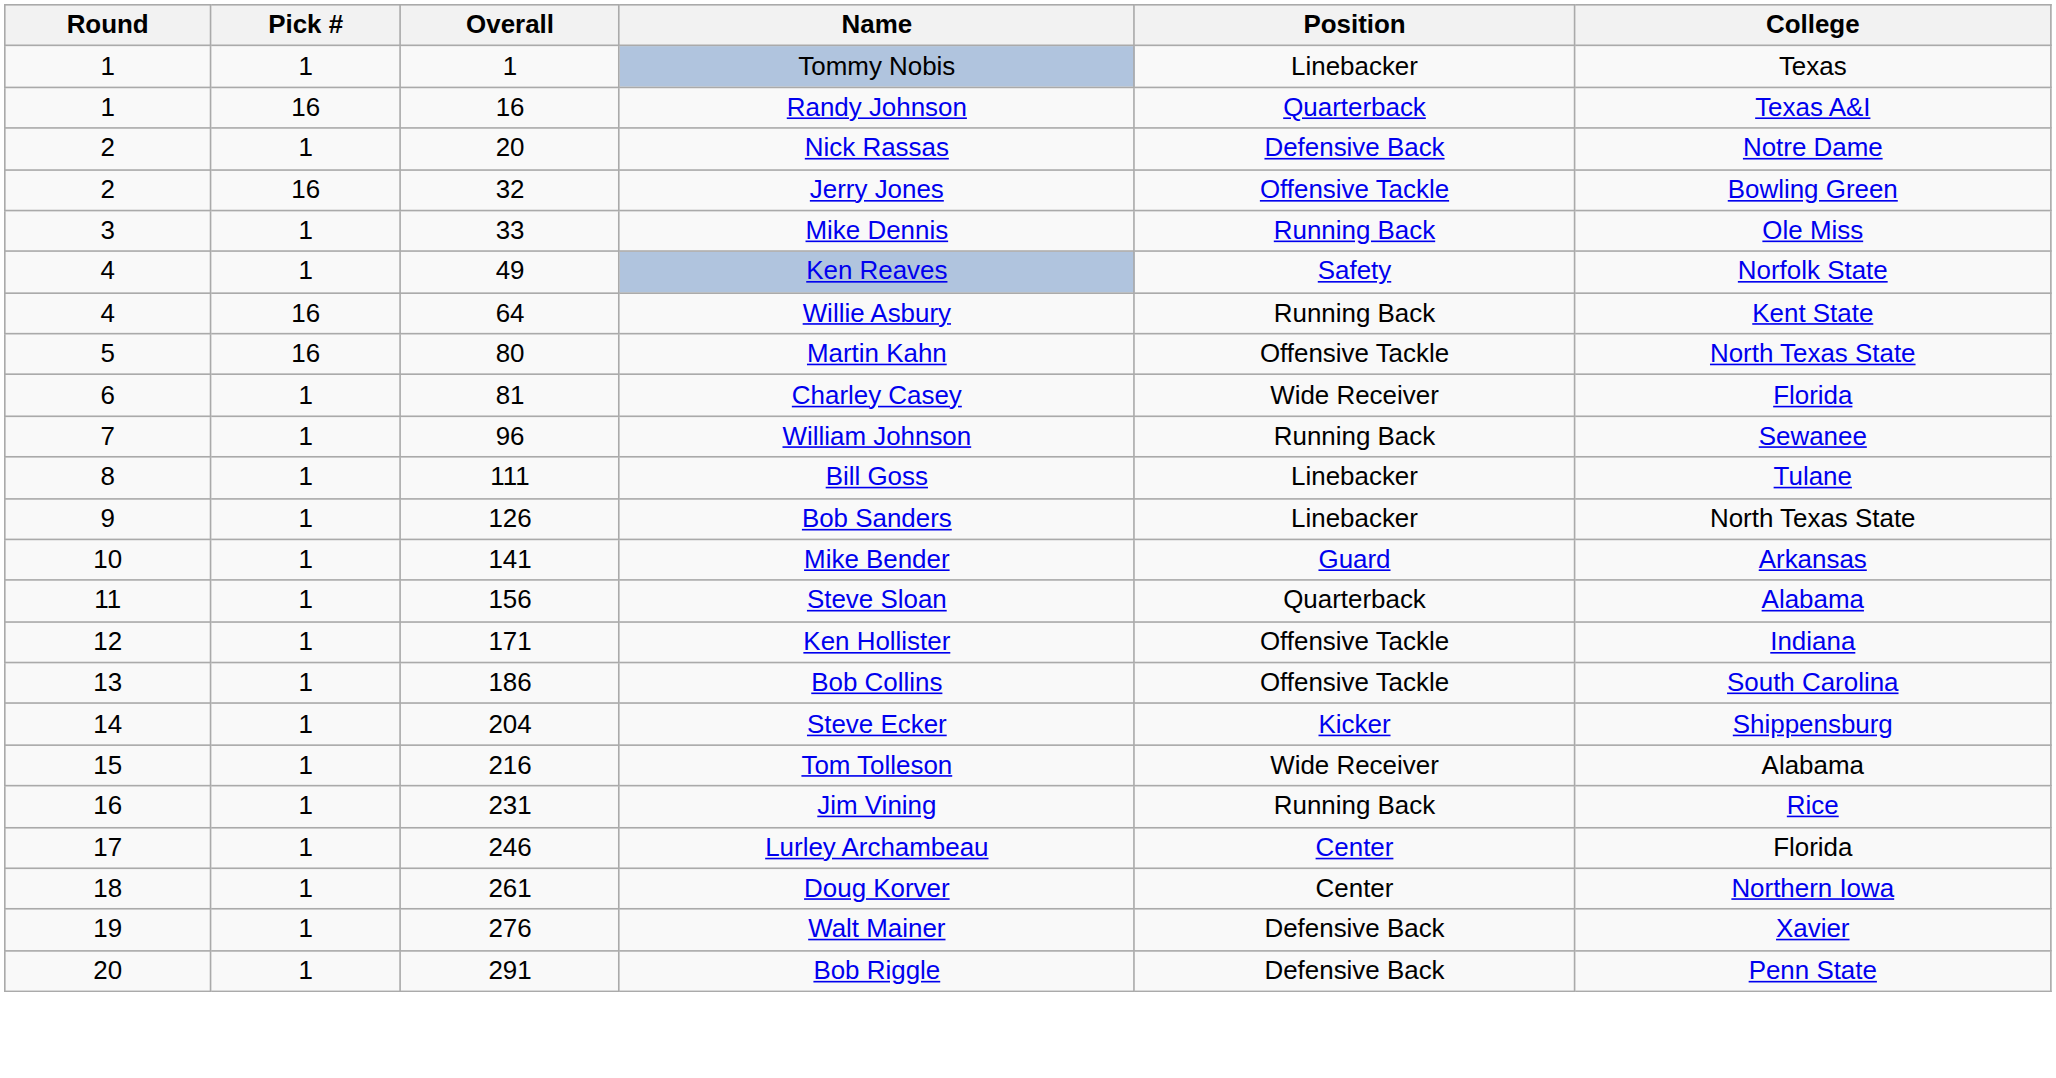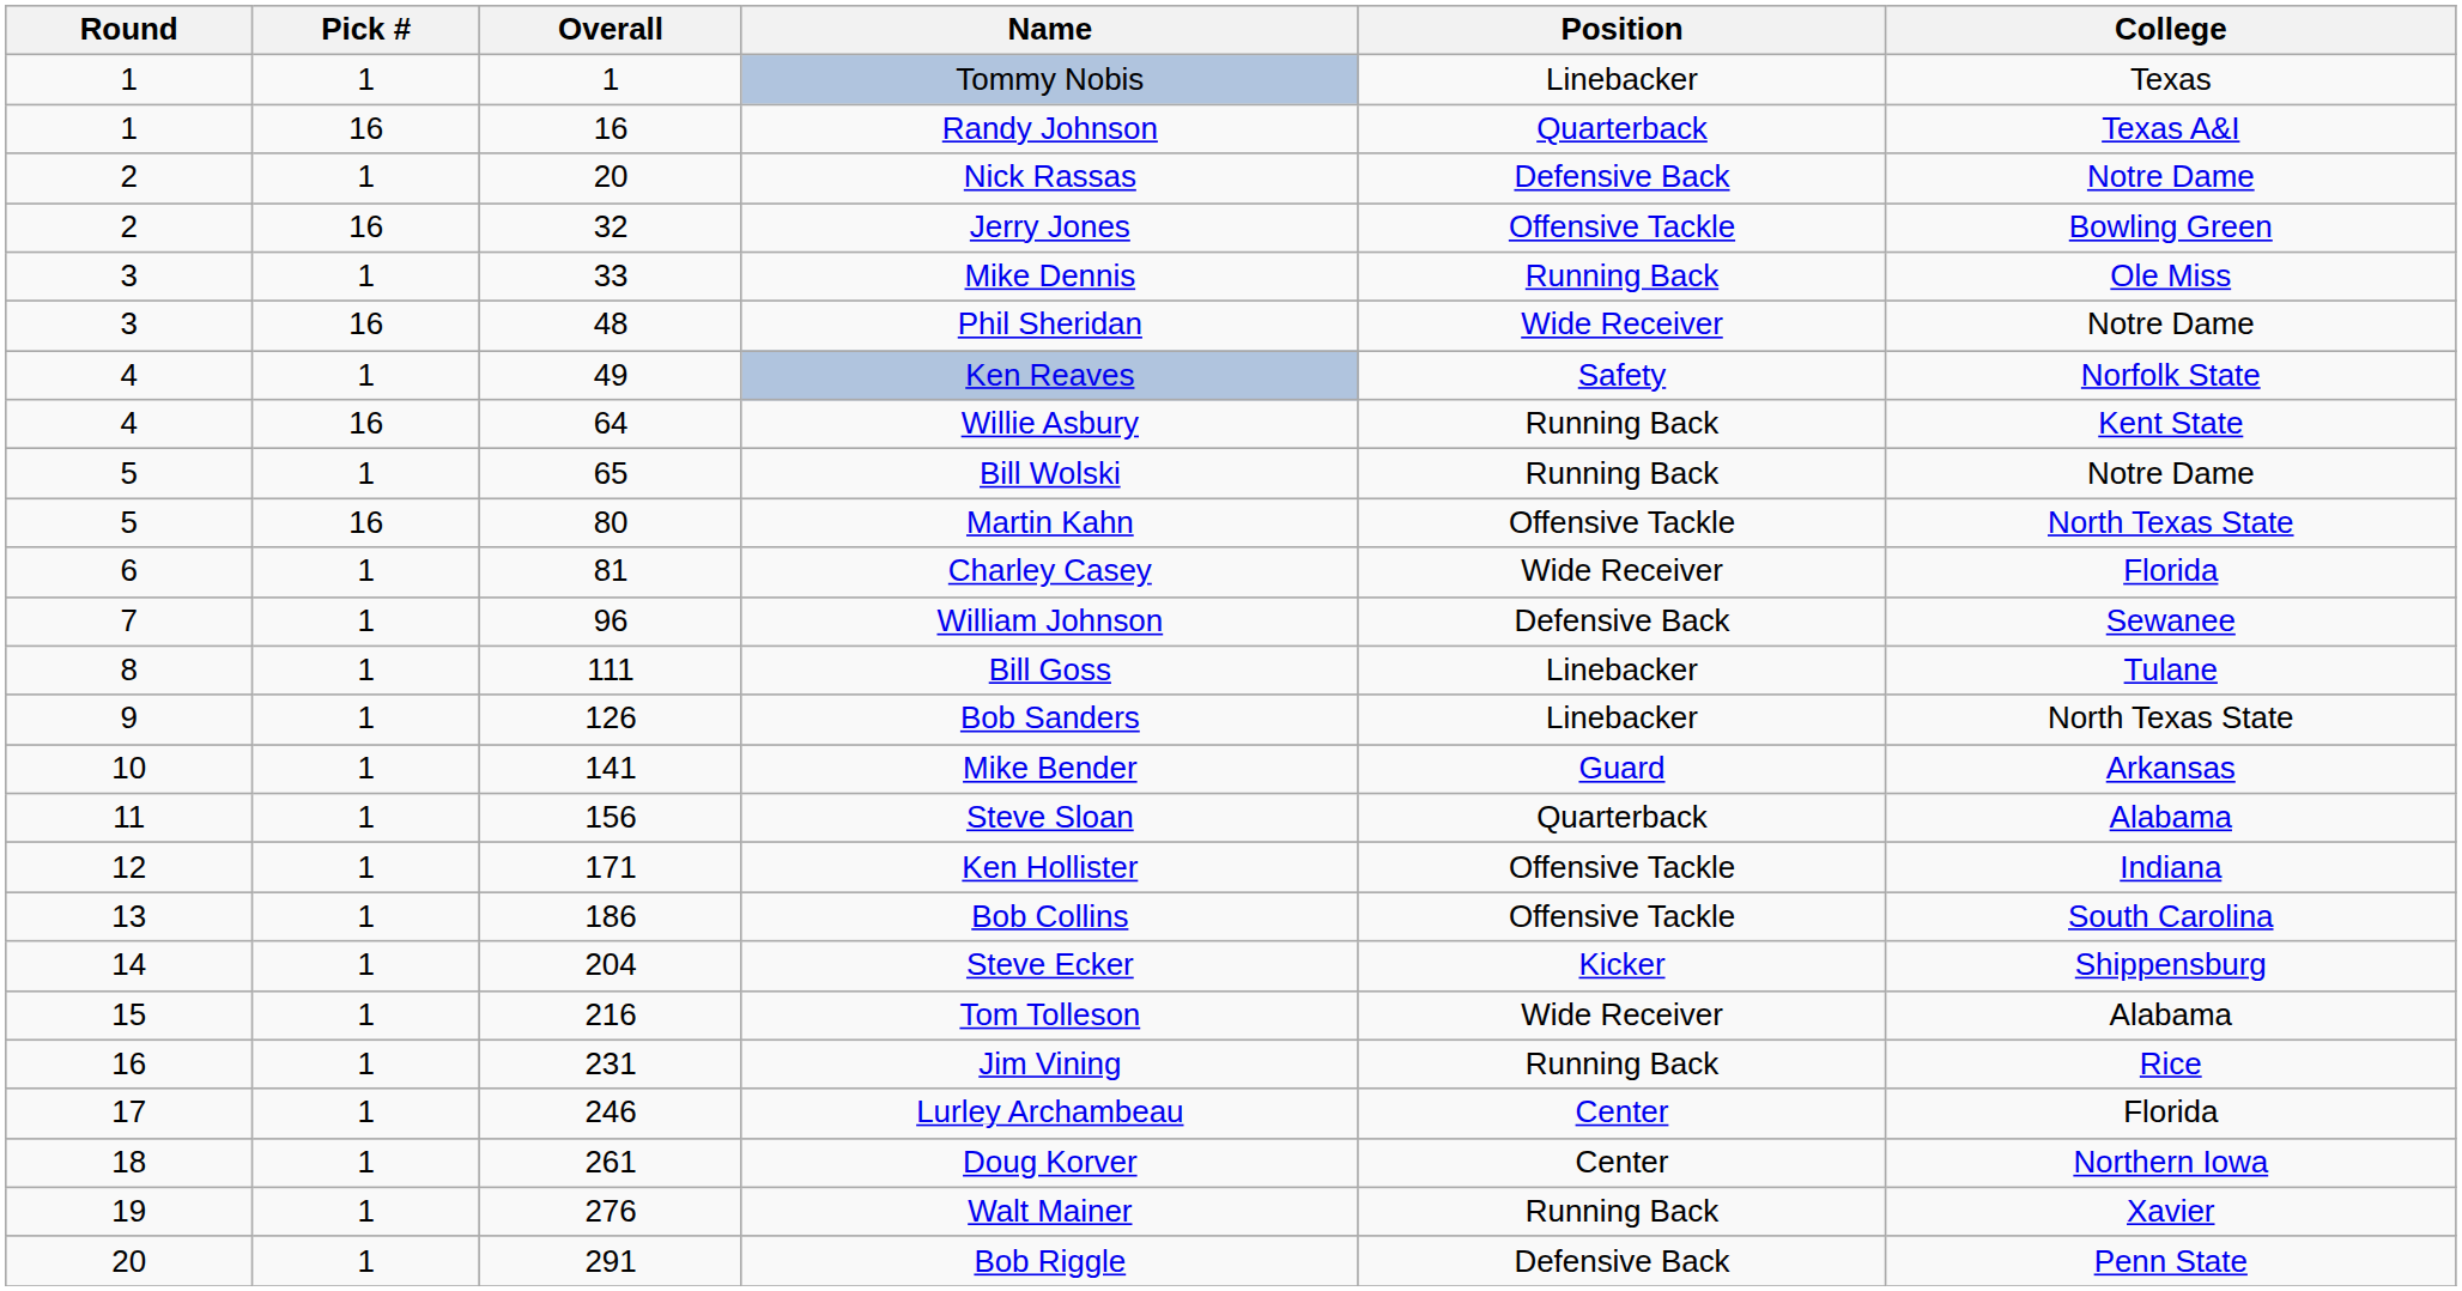 <table class="wikitable sortable sortable" style="width: 100%; text-align:center">
 <tr>
 <th>Round</th>
 <th>Pick #</th>
 <th>Overall</th>
 <th>Name</th>
 <th>Position</th>
 <th>College</th>
 </tr>
 <tr>
 <td>1</td>
 <td>1</td>
 <td>1</td>
 <td bgcolor=lightsteelblue>Tommy Nobis</td>
 <td>Linebacker</td>
 <td>Texas</td>
 </tr>
 <tr>
 <td>1</td>
 <td>16</td>
 <td>16</td>
 <td><a href='#'>Randy Johnson</a></td>
 <td><a href='#'>Quarterback</a></td>
 <td><a href='#'>Texas A&I</a></td>
 </tr>
 <tr>
 <td>2</td>
 <td>1</td>
 <td>20</td>
 <td><a href='#'>Nick Rassas</a></td>
 <td><a href='#'>Defensive Back</a></td>
 <td><a href='#'>Notre Dame</a></td>
 </tr>
 <tr>
 <td>2</td>
 <td>16</td>
 <td>32</td>
 <td><a href='#'>Jerry Jones</a></td>
 <td><a href='#'>Offensive Tackle</a></td>
 <td><a href='#'>Bowling Green</a></td>
 </tr>
 <tr>
 <td>3</td>
 <td>1</td>
 <td>33</td>
 <td><a href='#'>Mike Dennis</a></td>
 <td><a href='#'>Running Back</a></td>
 <td><a href='#'>Ole Miss</a></td>
 </tr>
 <tr>
+<td>3</td>
+<td>16</td>
+<td>48</td>
+<td><a href='#'>Phil Sheridan</a></td>
+<td><a href='#'>Wide Receiver</a></td>
+<td>Notre Dame</td>
+</tr>
+<tr>
 <td>4</td>
 <td>1</td>
 <td>49</td>
 <td bgcolor=lightsteelblue><a href='#'>Ken Reaves</a></td>
 <td><a href='#'>Safety</a></td>
 <td><a href='#'>Norfolk State</a></td>
 </tr>
 <tr>
 <td>4</td>
 <td>16</td>
 <td>64</td>
 <td><a href='#'>Willie Asbury</a></td>
 <td>Running Back</td>
 <td><a href='#'>Kent State</a></td>
+</tr>
+<tr>
+<td>5</td>
+<td>1</td>
+<td>65</td>
+<td><a href='#'>Bill Wolski</a></td>
+<td>Running Back</td>
+<td>Notre Dame</td>
 </tr>
 <tr>
 <td>5</td>
 <td>16</td>
 <td>80</td>
 <td><a href='#'>Martin Kahn</a></td>
 <td>Offensive Tackle</td>
 <td><a href='#'>North Texas State</a></td>
 </tr>
 <tr>
 <td>6</td>
 <td>1</td>
 <td>81</td>
 <td><a href='#'>Charley Casey</a></td>
 <td>Wide Receiver</td>
 <td><a href='#'>Florida</a></td>
 </tr>
 <tr>
 <td>7</td>
 <td>1</td>
 <td>96</td>
 <td><a href='#'>William Johnson</a></td>
-<td>Running Back</td>
+<td>Defensive Back</td>
 <td><a href='#'>Sewanee</a></td>
 </tr>
 <tr>
 <td>8</td>
 <td>1</td>
 <td>111</td>
 <td><a href='#'>Bill Goss</a></td>
 <td>Linebacker</td>
 <td><a href='#'>Tulane</a></td>
 </tr>
 <tr>
 <td>9</td>
 <td>1</td>
 <td>126</td>
 <td><a href='#'>Bob Sanders</a></td>
 <td>Linebacker</td>
 <td>North Texas State</td>
 </tr>
 <tr>
 <td>10</td>
 <td>1</td>
 <td>141</td>
 <td><a href='#'>Mike Bender</a></td>
 <td><a href='#'>Guard</a></td>
 <td><a href='#'>Arkansas</a></td>
 </tr>
 <tr>
 <td>11</td>
 <td>1</td>
 <td>156</td>
 <td><a href='#'>Steve Sloan</a></td>
 <td>Quarterback</td>
 <td><a href='#'>Alabama</a></td>
 </tr>
 <tr>
 <td>12</td>
 <td>1</td>
 <td>171</td>
 <td><a href='#'>Ken Hollister</a></td>
 <td>Offensive Tackle</td>
 <td><a href='#'>Indiana</a></td>
 </tr>
 <tr>
 <td>13</td>
 <td>1</td>
 <td>186</td>
 <td><a href='#'>Bob Collins</a></td>
 <td>Offensive Tackle</td>
 <td><a href='#'>South Carolina</a></td>
 </tr>
 <tr>
 <td>14</td>
 <td>1</td>
 <td>204</td>
 <td><a href='#'>Steve Ecker</a></td>
 <td><a href='#'>Kicker</a></td>
 <td><a href='#'>Shippensburg</a></td>
 </tr>
 <tr>
 <td>15</td>
 <td>1</td>
 <td>216</td>
 <td><a href='#'>Tom Tolleson</a></td>
 <td>Wide Receiver</td>
 <td>Alabama</td>
 </tr>
 <tr>
 <td>16</td>
 <td>1</td>
 <td>231</td>
 <td><a href='#'>Jim Vining</a></td>
 <td>Running Back</td>
 <td><a href='#'>Rice</a></td>
 </tr>
 <tr>
 <td>17</td>
 <td>1</td>
 <td>246</td>
 <td><a href='#'>Lurley Archambeau</a></td>
 <td><a href='#'>Center</a></td>
 <td>Florida</td>
 </tr>
 <tr>
 <td>18</td>
 <td>1</td>
 <td>261</td>
 <td><a href='#'>Doug Korver</a></td>
 <td>Center</td>
 <td><a href='#'>Northern Iowa</a></td>
 </tr>
 <tr>
 <td>19</td>
 <td>1</td>
 <td>276</td>
 <td><a href='#'>Walt Mainer</a></td>
-<td>Defensive Back</td>
+<td>Running Back</td>
 <td><a href='#'>Xavier</a></td>
 </tr>
 <tr>
 <td>20</td>
 <td>1</td>
 <td>291</td>
 <td><a href='#'>Bob Riggle</a></td>
 <td>Defensive Back</td>
 <td><a href='#'>Penn State</a></td>
 </tr>
 </table>
